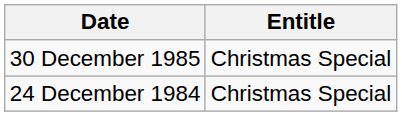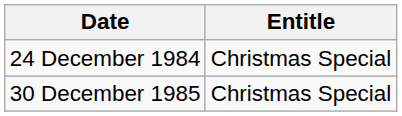 <table class="wikitable" style="text-align:center;">
 <tr>
 <th>Date</th>
 <th>Entitle</th>
 </tr>
 <tr>
+<td>24 December 1984</td>
+<td>Christmas Special</td>
+</tr>
+<tr>
 <td>30 December 1985</td>
 <td>Christmas Special</td>
 </tr>
-<tr>
-<td>24 December 1984</td>
-<td>Christmas Special</td>
-</tr>
 </table>
